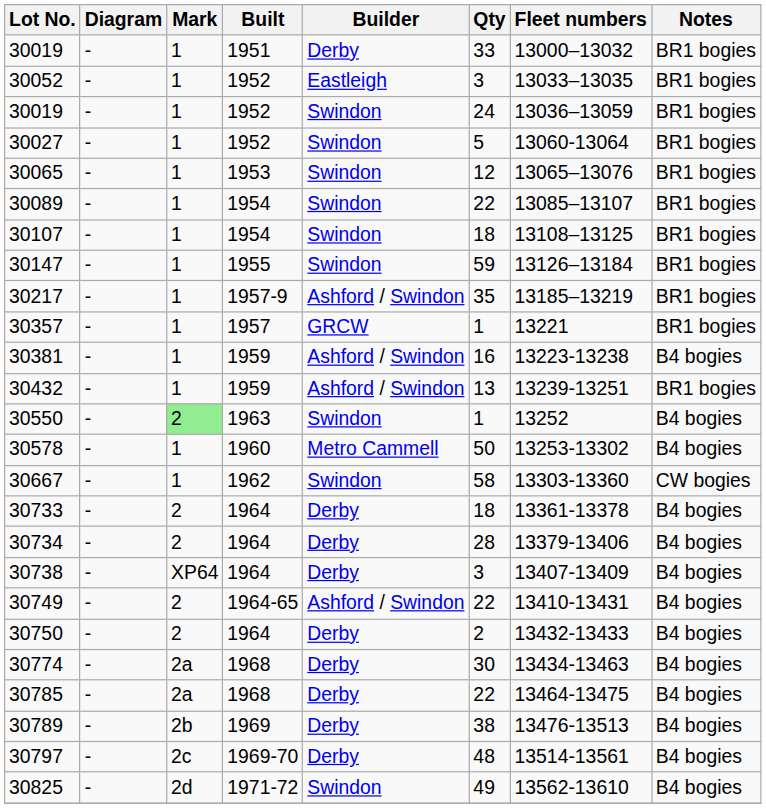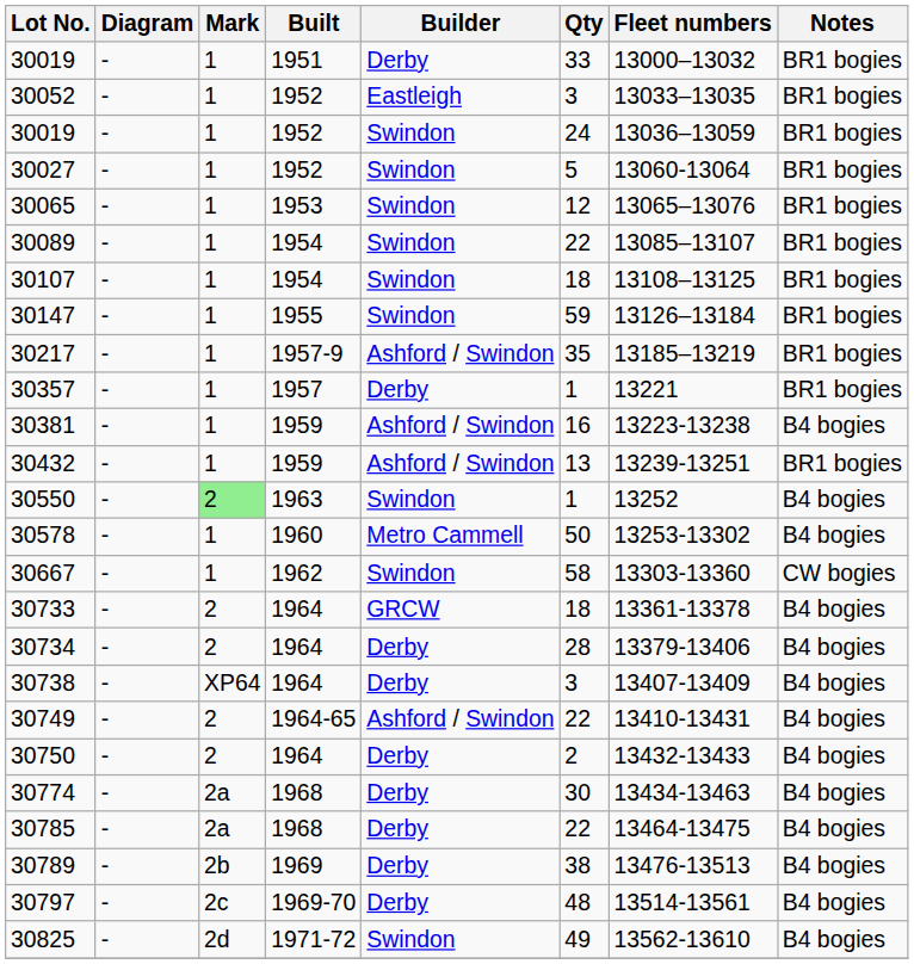 <table class="wikitable">
 <tr>
 <th>Lot No.</th>
 <th>Diagram</th>
 <th>Mark</th>
 <th>Built</th>
 <th>Builder</th>
 <th>Qty</th>
 <th>Fleet numbers</th>
 <th>Notes</th>
 </tr>
 <tr>
 <td>30019</td>
 <td>-</td>
 <td>1</td>
 <td>1951</td>
 <td><a href='#'>Derby</a></td>
 <td>33</td>
 <td>13000–13032</td>
 <td>BR1 bogies</td>
 </tr>
 <tr>
 <td>30052</td>
 <td>-</td>
 <td>1</td>
 <td>1952</td>
 <td><a href='#'>Eastleigh</a></td>
 <td>3</td>
 <td>13033–13035</td>
 <td>BR1 bogies</td>
 </tr>
 <tr>
 <td>30019</td>
 <td>-</td>
 <td>1</td>
 <td>1952</td>
 <td><a href='#'>Swindon</a></td>
 <td>24</td>
 <td>13036–13059</td>
 <td>BR1 bogies</td>
 </tr>
 <tr>
 <td>30027</td>
 <td>-</td>
 <td>1</td>
 <td>1952</td>
 <td><a href='#'>Swindon</a></td>
 <td>5</td>
 <td>13060-13064</td>
 <td>BR1 bogies</td>
 </tr>
 <tr>
 <td>30065</td>
 <td>-</td>
 <td>1</td>
 <td>1953</td>
 <td><a href='#'>Swindon</a></td>
 <td>12</td>
 <td>13065–13076</td>
 <td>BR1 bogies</td>
 </tr>
 <tr>
 <td>30089</td>
 <td>-</td>
 <td>1</td>
 <td>1954</td>
 <td><a href='#'>Swindon</a></td>
 <td>22</td>
 <td>13085–13107</td>
 <td>BR1 bogies</td>
 </tr>
 <tr>
 <td>30107</td>
 <td>-</td>
 <td>1</td>
 <td>1954</td>
 <td><a href='#'>Swindon</a></td>
 <td>18</td>
 <td>13108–13125</td>
 <td>BR1 bogies</td>
 </tr>
 <tr>
 <td>30147</td>
 <td>-</td>
 <td>1</td>
 <td>1955</td>
 <td><a href='#'>Swindon</a></td>
 <td>59</td>
 <td>13126–13184</td>
 <td>BR1 bogies</td>
 </tr>
 <tr>
 <td>30217</td>
 <td>-</td>
 <td>1</td>
 <td>1957-9</td>
 <td><a href='#'>Ashford</a> / <a href='#'>Swindon</a></td>
 <td>35</td>
 <td>13185–13219</td>
 <td>BR1 bogies</td>
 </tr>
 <tr>
 <td>30357</td>
 <td>-</td>
 <td>1</td>
 <td>1957</td>
-<td><a href='#'>GRCW</a></td>
+<td><a href='#'>Derby</a></td>
 <td>1</td>
 <td>13221</td>
 <td>BR1 bogies</td>
 </tr>
 <tr>
 <td>30381</td>
 <td>-</td>
 <td>1</td>
 <td>1959</td>
 <td><a href='#'>Ashford</a> / <a href='#'>Swindon</a></td>
 <td>16</td>
 <td>13223-13238</td>
 <td>B4 bogies</td>
 </tr>
 <tr>
 <td>30432</td>
 <td>-</td>
 <td>1</td>
 <td>1959</td>
 <td><a href='#'>Ashford</a> / <a href='#'>Swindon</a></td>
 <td>13</td>
 <td>13239-13251</td>
 <td>BR1 bogies</td>
 </tr>
 <tr>
 <td>30550</td>
 <td>-</td>
 <td style="background: lightgreen;">2</td>
 <td>1963</td>
 <td><a href='#'>Swindon</a></td>
 <td>1</td>
 <td>13252</td>
 <td>B4 bogies</td>
 </tr>
 <tr>
 <td>30578</td>
 <td>-</td>
 <td>1</td>
 <td>1960</td>
 <td><a href='#'>Metro Cammell</a></td>
 <td>50</td>
 <td>13253-13302</td>
 <td>B4 bogies</td>
 </tr>
 <tr>
 <td>30667</td>
 <td>-</td>
 <td>1</td>
 <td>1962</td>
 <td><a href='#'>Swindon</a></td>
 <td>58</td>
 <td>13303-13360</td>
 <td>CW bogies</td>
 </tr>
 <tr>
 <td>30733</td>
 <td>-</td>
 <td>2</td>
 <td>1964</td>
-<td><a href='#'>Derby</a></td>
+<td><a href='#'>GRCW</a></td>
 <td>18</td>
 <td>13361-13378</td>
 <td>B4 bogies</td>
 </tr>
 <tr>
 <td>30734</td>
 <td>-</td>
 <td>2</td>
 <td>1964</td>
 <td><a href='#'>Derby</a></td>
 <td>28</td>
 <td>13379-13406</td>
 <td>B4 bogies</td>
 </tr>
 <tr>
 <td>30738</td>
 <td>-</td>
 <td>XP64</td>
 <td>1964</td>
 <td><a href='#'>Derby</a></td>
 <td>3</td>
 <td>13407-13409</td>
 <td>B4 bogies</td>
 </tr>
 <tr>
 <td>30749</td>
 <td>-</td>
 <td>2</td>
 <td>1964-65</td>
 <td><a href='#'>Ashford</a> / <a href='#'>Swindon</a></td>
 <td>22</td>
 <td>13410-13431</td>
 <td>B4 bogies</td>
 </tr>
 <tr>
 <td>30750</td>
 <td>-</td>
 <td>2</td>
 <td>1964</td>
 <td><a href='#'>Derby</a></td>
 <td>2</td>
 <td>13432-13433</td>
 <td>B4 bogies</td>
 </tr>
 <tr>
 <td>30774</td>
 <td>-</td>
 <td>2a</td>
 <td>1968</td>
 <td><a href='#'>Derby</a></td>
 <td>30</td>
 <td>13434-13463</td>
 <td>B4 bogies</td>
 </tr>
 <tr>
 <td>30785</td>
 <td>-</td>
 <td>2a</td>
 <td>1968</td>
 <td><a href='#'>Derby</a></td>
 <td>22</td>
 <td>13464-13475</td>
 <td>B4 bogies</td>
 </tr>
 <tr>
 <td>30789</td>
 <td>-</td>
 <td>2b</td>
 <td>1969</td>
 <td><a href='#'>Derby</a></td>
 <td>38</td>
 <td>13476-13513</td>
 <td>B4 bogies</td>
 </tr>
 <tr>
 <td>30797</td>
 <td>-</td>
 <td>2c</td>
 <td>1969-70</td>
 <td><a href='#'>Derby</a></td>
 <td>48</td>
 <td>13514-13561</td>
 <td>B4 bogies</td>
 </tr>
 <tr>
 <td>30825</td>
 <td>-</td>
 <td>2d</td>
 <td>1971-72</td>
 <td><a href='#'>Swindon</a></td>
 <td>49</td>
 <td>13562-13610</td>
 <td>B4 bogies</td>
 </tr>
 <tr>
 </tr>
 </table>
